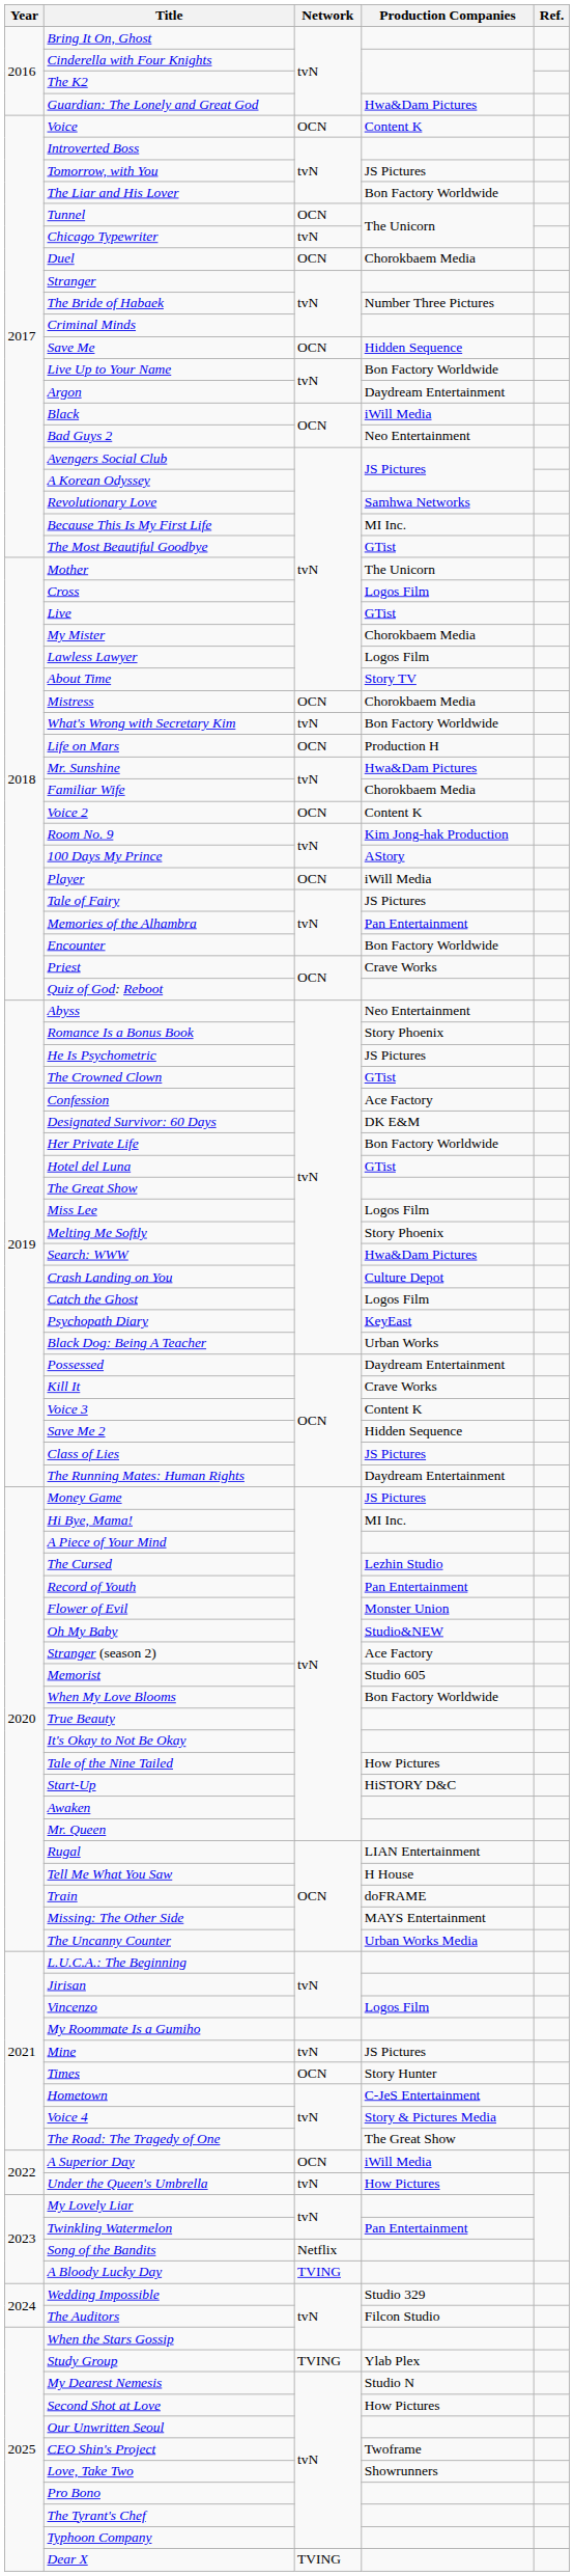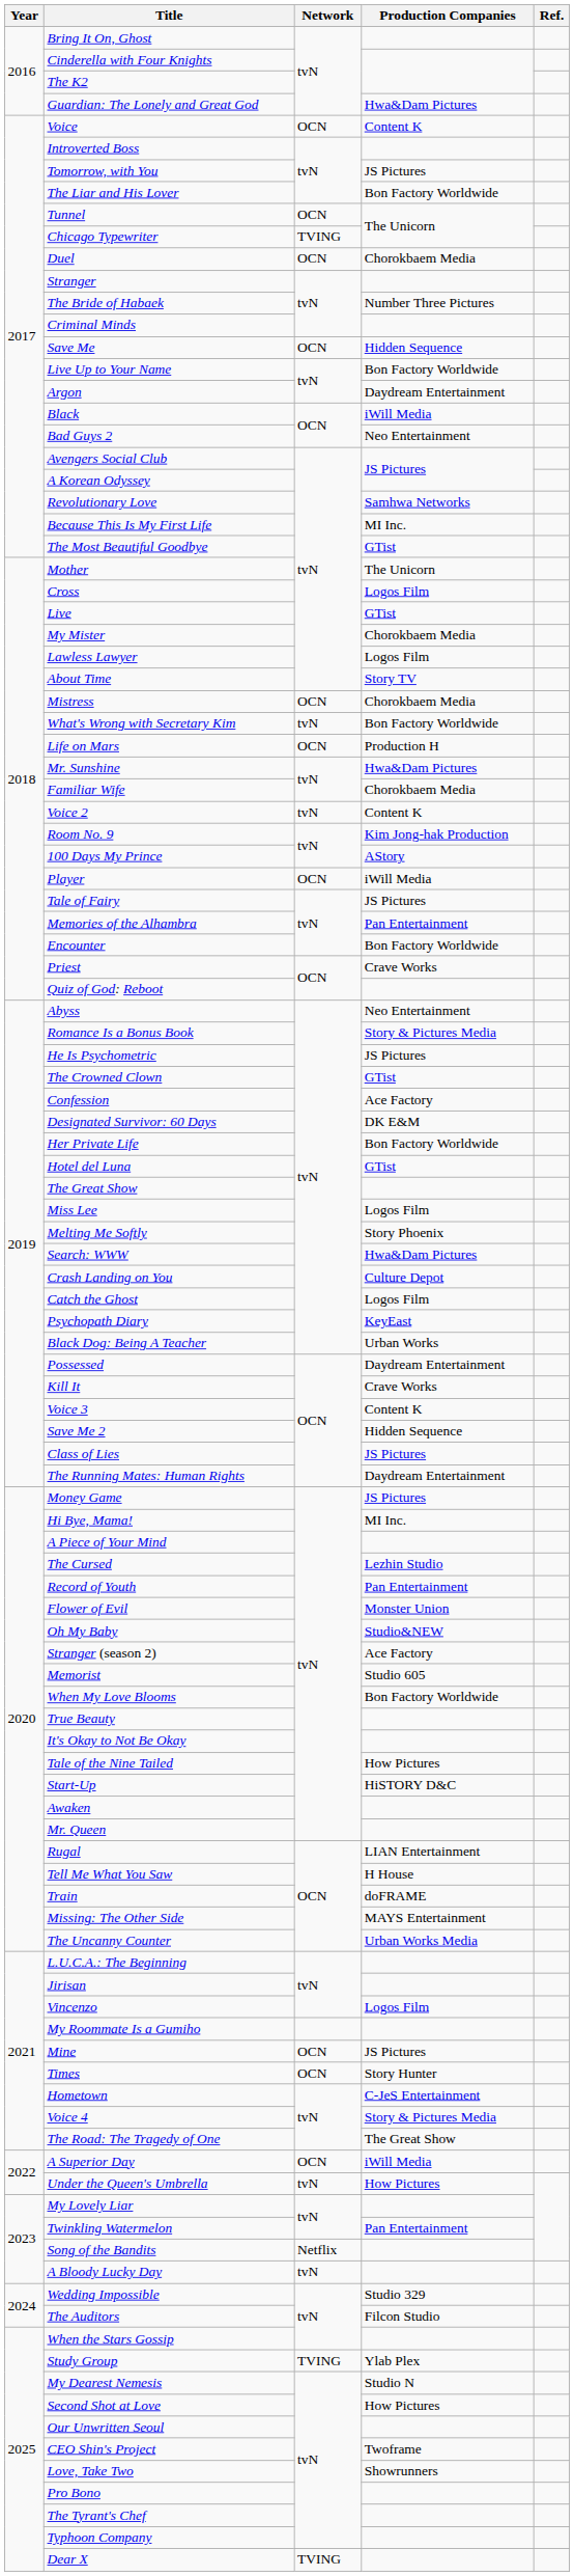 <table class="wikitable" style="width:650px">
 <tr>
 <th>Year</th>
 <th>Title</th>
 <th>Network</th>
 <th>Production Companies</th>
 <th>Ref.</th>
 </tr>
 <tr>
 <td rowspan="4">2016</td>
 <td><em><a href='#'>Bring It On, Ghost</a></em></td>
 <td rowspan="4">tvN</td>
 <td></td>
 <td></td>
 </tr>
 <tr>
 <td><em><a href='#'>Cinderella with Four Knights</a></em></td>
 <td rowspan="2"></td>
 <td></td>
 </tr>
 <tr>
 <td><em><a href='#'>The K2</a></em></td>
 <td></td>
 </tr>
 <tr>
 <td><em><a href='#'>Guardian: The Lonely and Great God</a></em></td>
 <td><a href='#'>Hwa&Dam Pictures</a></td>
 <td></td>
 </tr>
 <tr>
 <td rowspan="20">2017</td>
 <td><em><a href='#'>Voice</a></em></td>
 <td>OCN</td>
 <td><a href='#'>Content K</a></td>
 <td></td>
 </tr>
 <tr>
 <td><em><a href='#'>Introverted Boss</a></em></td>
 <td rowspan="3">tvN</td>
 <td></td>
 <td></td>
 </tr>
 <tr>
 <td><em><a href='#'>Tomorrow, with You</a></em></td>
 <td>JS Pictures</td>
 <td></td>
 </tr>
 <tr>
 <td><em><a href='#'>The Liar and His Lover</a></em></td>
 <td>Bon Factory Worldwide</td>
 <td></td>
 </tr>
 <tr>
 <td><em><a href='#'>Tunnel</a></em></td>
 <td>OCN</td>
 <td rowspan="2">The Unicorn</td>
 <td></td>
 </tr>
 <tr>
 <td><em><a href='#'>Chicago Typewriter</a></em></td>
-<td>tvN</td>
+<td>TVING</td>
 <td></td>
 </tr>
 <tr>
 <td><em><a href='#'>Duel</a></em></td>
 <td>OCN</td>
 <td>Chorokbaem Media</td>
 <td></td>
 </tr>
 <tr>
 <td><em><a href='#'>Stranger</a></em></td>
 <td rowspan="3">tvN</td>
 <td></td>
 <td></td>
 </tr>
 <tr>
 <td><em><a href='#'>The Bride of Habaek</a></em></td>
 <td>Number Three Pictures</td>
 <td></td>
 </tr>
 <tr>
 <td><em><a href='#'>Criminal Minds</a></em></td>
 <td></td>
 <td></td>
 </tr>
 <tr>
 <td><em><a href='#'>Save Me</a></em></td>
 <td>OCN</td>
 <td><a href='#'>Hidden Sequence</a></td>
 <td></td>
 </tr>
 <tr>
 <td><em><a href='#'>Live Up to Your Name</a></em></td>
 <td rowspan="2">tvN</td>
 <td>Bon Factory Worldwide</td>
 <td></td>
 </tr>
 <tr>
 <td><em><a href='#'>Argon</a></em></td>
 <td>Daydream Entertainment</td>
 <td></td>
 </tr>
 <tr>
 <td><em><a href='#'>Black</a></em></td>
 <td rowspan="2">OCN</td>
 <td><a href='#'>iWill Media</a></td>
 <td></td>
 </tr>
 <tr>
 <td><em><a href='#'>Bad Guys 2</a></em></td>
 <td>Neo Entertainment</td>
 <td></td>
 </tr>
 <tr>
 <td><em><a href='#'>Avengers Social Club</a></em></td>
 <td rowspan="11">tvN</td>
 <td rowspan="2"><a href='#'>JS Pictures</a></td>
 <td></td>
 </tr>
 <tr>
 <td><em><a href='#'>A Korean Odyssey</a></em></td>
 <td></td>
 </tr>
 <tr>
 <td><em><a href='#'>Revolutionary Love</a></em></td>
 <td><a href='#'>Samhwa Networks</a></td>
 <td></td>
 </tr>
 <tr>
 <td><em><a href='#'>Because This Is My First Life</a></em></td>
 <td>MI Inc.</td>
 <td></td>
 </tr>
 <tr>
 <td><em><a href='#'>The Most Beautiful Goodbye</a></em></td>
 <td><a href='#'>GTist</a></td>
 <td></td>
 </tr>
 <tr>
 <td rowspan="20">2018</td>
 <td><em><a href='#'>Mother</a></em></td>
 <td>The Unicorn</td>
 <td></td>
 </tr>
 <tr>
 <td><em><a href='#'>Cross</a></em></td>
 <td><a href='#'>Logos Film</a></td>
 <td></td>
 </tr>
 <tr>
 <td><em><a href='#'>Live</a></em></td>
 <td><a href='#'>GTist</a></td>
 <td></td>
 </tr>
 <tr>
 <td><em><a href='#'>My Mister</a></em></td>
 <td>Chorokbaem Media</td>
 <td></td>
 </tr>
 <tr>
 <td><em><a href='#'>Lawless Lawyer</a></em></td>
 <td>Logos Film</td>
 <td></td>
 </tr>
 <tr>
 <td><em><a href='#'>About Time</a></em></td>
 <td><a href='#'>Story TV</a></td>
 <td></td>
 </tr>
 <tr>
 <td><em><a href='#'>Mistress</a></em></td>
 <td>OCN</td>
 <td>Chorokbaem Media</td>
 <td></td>
 </tr>
 <tr>
 <td><em><a href='#'>What's Wrong with Secretary Kim</a></em></td>
 <td>tvN</td>
 <td>Bon Factory Worldwide</td>
 <td></td>
 </tr>
 <tr>
 <td><em><a href='#'>Life on Mars</a></em></td>
 <td>OCN</td>
 <td>Production H</td>
 <td></td>
 </tr>
 <tr>
 <td><em><a href='#'>Mr. Sunshine</a></em></td>
 <td rowspan="2">tvN</td>
 <td><a href='#'>Hwa&Dam Pictures</a></td>
 <td></td>
 </tr>
 <tr>
 <td><em><a href='#'>Familiar Wife</a></em></td>
 <td>Chorokbaem Media</td>
 <td></td>
 </tr>
 <tr>
 <td><em><a href='#'>Voice 2</a></em></td>
-<td>OCN</td>
+<td>tvN</td>
 <td>Content K</td>
 <td></td>
 </tr>
 <tr>
 <td><em><a href='#'>Room No. 9</a></em></td>
 <td rowspan="2">tvN</td>
 <td><a href='#'>Kim Jong-hak Production</a></td>
 <td></td>
 </tr>
 <tr>
 <td><em><a href='#'>100 Days My Prince</a></em></td>
 <td><a href='#'>AStory</a></td>
 <td></td>
 </tr>
 <tr>
 <td><em><a href='#'>Player</a></em></td>
 <td>OCN</td>
 <td>iWill Media</td>
 <td></td>
 </tr>
 <tr>
 <td><em><a href='#'>Tale of Fairy</a></em></td>
 <td rowspan="3">tvN</td>
 <td>JS Pictures</td>
 <td></td>
 </tr>
 <tr>
 <td><em><a href='#'>Memories of the Alhambra</a></em></td>
 <td><a href='#'>Pan Entertainment</a></td>
 <td></td>
 </tr>
 <tr>
 <td><em><a href='#'>Encounter</a></em></td>
 <td>Bon Factory Worldwide</td>
 <td></td>
 </tr>
 <tr>
 <td><em><a href='#'>Priest</a></em></td>
 <td rowspan="2">OCN</td>
 <td>Crave Works</td>
 <td></td>
 </tr>
 <tr>
 <td><em><a href='#'>Quiz of God</a>: <a href='#'>Reboot</a></em></td>
 <td></td>
 <td></td>
 </tr>
 <tr>
 <td rowspan="22">2019</td>
 <td><em><a href='#'>Abyss</a></em></td>
 <td rowspan="16">tvN</td>
 <td>Neo Entertainment</td>
 <td></td>
 </tr>
 <tr>
 <td><em><a href='#'>Romance Is a Bonus Book</a></em></td>
-<td>Story Phoenix</td>
+<td><a href='#'>Story & Pictures Media</a></td>
 <td></td>
 </tr>
 <tr>
 <td><em><a href='#'>He Is Psychometric</a></em></td>
 <td>JS Pictures</td>
 <td></td>
 </tr>
 <tr>
 <td><em><a href='#'>The Crowned Clown</a></em></td>
 <td><a href='#'>GTist</a></td>
 <td></td>
 </tr>
 <tr>
 <td><em><a href='#'>Confession</a></em></td>
 <td>Ace Factory</td>
 <td></td>
 </tr>
 <tr>
 <td><em><a href='#'>Designated Survivor: 60 Days</a></em></td>
 <td>DK E&M</td>
 <td></td>
 </tr>
 <tr>
 <td><em><a href='#'>Her Private Life</a></em></td>
 <td>Bon Factory Worldwide</td>
 <td></td>
 </tr>
 <tr>
 <td><em><a href='#'>Hotel del Luna</a></em></td>
 <td><a href='#'>GTist</a></td>
 <td></td>
 </tr>
 <tr>
 <td><em><a href='#'>The Great Show</a></em></td>
 <td></td>
 <td></td>
 </tr>
 <tr>
 <td><em><a href='#'>Miss Lee</a></em></td>
 <td>Logos Film</td>
 <td></td>
 </tr>
 <tr>
 <td><em><a href='#'>Melting Me Softly</a></em></td>
 <td>Story Phoenix</td>
 <td></td>
 </tr>
 <tr>
 <td><em><a href='#'>Search: WWW</a></em></td>
 <td><a href='#'>Hwa&Dam Pictures</a></td>
 <td></td>
 </tr>
 <tr>
 <td><em><a href='#'>Crash Landing on You</a></em></td>
 <td><a href='#'>Culture Depot</a></td>
 <td></td>
 </tr>
 <tr>
 <td><em><a href='#'>Catch the Ghost</a></em></td>
 <td>Logos Film</td>
 <td></td>
 </tr>
 <tr>
 <td><em><a href='#'>Psychopath Diary</a></em></td>
 <td><a href='#'>KeyEast</a></td>
 <td></td>
 </tr>
 <tr>
 <td><em><a href='#'>Black Dog: Being A Teacher</a></em></td>
 <td>Urban Works</td>
 <td></td>
 </tr>
 <tr>
 <td><em><a href='#'>Possessed</a></em></td>
 <td rowspan="6">OCN</td>
 <td>Daydream Entertainment</td>
 <td></td>
 </tr>
 <tr>
 <td><em><a href='#'>Kill It</a></em></td>
 <td>Crave Works</td>
 <td></td>
 </tr>
 <tr>
 <td><em><a href='#'>Voice 3</a></em></td>
 <td>Content K</td>
 <td></td>
 </tr>
 <tr>
 <td><em><a href='#'>Save Me 2</a></em></td>
 <td>Hidden Sequence</td>
 <td></td>
 </tr>
 <tr>
 <td><em><a href='#'>Class of Lies</a></em></td>
 <td><a href='#'>JS Pictures</a></td>
 <td></td>
 </tr>
 <tr>
 <td><em><a href='#'>The Running Mates: Human Rights</a></em></td>
 <td>Daydream Entertainment</td>
 <td></td>
 </tr>
 <tr>
 <td rowspan="21">2020</td>
 <td><em><a href='#'>Money Game</a></em></td>
 <td rowspan="16">tvN</td>
 <td><a href='#'>JS Pictures</a></td>
 <td></td>
 </tr>
 <tr>
 <td><em><a href='#'>Hi Bye, Mama!</a></em></td>
 <td>MI Inc.</td>
 <td></td>
 </tr>
 <tr>
 <td><em><a href='#'>A Piece of Your Mind</a></em></td>
 <td></td>
 <td></td>
 </tr>
 <tr>
 <td><em><a href='#'>The Cursed</a></em></td>
 <td><a href='#'>Lezhin Studio</a></td>
 <td></td>
 </tr>
 <tr>
 <td><em><a href='#'>Record of Youth</a></em></td>
 <td><a href='#'>Pan Entertainment</a></td>
 <td></td>
 </tr>
 <tr>
 <td><em><a href='#'>Flower of Evil</a></em></td>
 <td><a href='#'>Monster Union</a></td>
 <td></td>
 </tr>
 <tr>
 <td><em><a href='#'>Oh My Baby</a></em></td>
 <td><a href='#'>Studio&NEW</a></td>
 <td></td>
 </tr>
 <tr>
 <td><em><a href='#'>Stranger</a></em> (season 2)</td>
 <td>Ace Factory</td>
 <td></td>
 </tr>
 <tr>
 <td><em><a href='#'>Memorist</a></em></td>
 <td>Studio 605</td>
 <td></td>
 </tr>
 <tr>
 <td><em><a href='#'>When My Love Blooms</a></em></td>
 <td>Bon Factory Worldwide</td>
 <td></td>
 </tr>
 <tr>
 <td><em><a href='#'>True Beauty</a></em></td>
 <td></td>
 <td></td>
 </tr>
 <tr>
 <td><em><a href='#'>It's Okay to Not Be Okay</a></em></td>
 <td></td>
 <td></td>
 </tr>
 <tr>
 <td><em><a href='#'>Tale of the Nine Tailed</a></em></td>
 <td>How Pictures</td>
 <td></td>
 </tr>
 <tr>
 <td><em><a href='#'>Start-Up</a></em></td>
 <td>HiSTORY D&C</td>
 <td></td>
 </tr>
 <tr>
 <td><em><a href='#'>Awaken</a></em></td>
 <td></td>
 <td></td>
 </tr>
 <tr>
 <td><em><a href='#'>Mr. Queen</a></em></td>
 <td></td>
 <td></td>
 </tr>
 <tr>
 <td><em><a href='#'>Rugal</a></em></td>
 <td rowspan="5">OCN</td>
 <td>LIAN Entertainment</td>
 <td></td>
 </tr>
 <tr>
 <td><em><a href='#'>Tell Me What You Saw</a></em></td>
 <td>H House</td>
 <td></td>
 </tr>
 <tr>
 <td><em><a href='#'>Train</a></em></td>
 <td>doFRAME</td>
 <td></td>
 </tr>
 <tr>
 <td><em><a href='#'>Missing: The Other Side</a></em></td>
 <td>MAYS Entertainment</td>
 <td></td>
 </tr>
 <tr>
 <td><em><a href='#'>The Uncanny Counter</a></em></td>
 <td><a href='#'>Urban Works Media</a></td>
 <td></td>
 </tr>
 <tr>
 <td rowspan="9">2021</td>
 <td><em><a href='#'>L.U.C.A.: The Beginning</a></em></td>
 <td rowspan="3">tvN</td>
 <td></td>
 <td></td>
 </tr>
 <tr>
 <td><em><a href='#'>Jirisan</a></em></td>
 <td></td>
 <td></td>
 </tr>
 <tr>
 <td><em><a href='#'>Vincenzo</a></em></td>
 <td><a href='#'>Logos Film</a></td>
 <td></td>
 </tr>
 <tr>
 <td><em><a href='#'>My Roommate Is a Gumiho</a></em></td>
 <td></td>
 <td><a href='#'></a></td>
 <td></td>
 </tr>
 <tr>
 <td><em><a href='#'>Mine</a></em></td>
-<td>tvN</td>
+<td>OCN</td>
 <td>JS Pictures</td>
 <td></td>
 </tr>
 <tr>
 <td><em><a href='#'>Times</a></em></td>
 <td>OCN</td>
 <td>Story Hunter</td>
 <td></td>
 </tr>
 <tr>
 <td><em><a href='#'>Hometown</a></em></td>
 <td rowspan="3">tvN</td>
 <td><a href='#'>C-JeS Entertainment</a></td>
 <td></td>
 </tr>
 <tr>
 <td><em><a href='#'>Voice 4</a></em></td>
 <td><a href='#'>Story & Pictures Media</a></td>
 <td></td>
 </tr>
 <tr>
 <td><em><a href='#'>The Road: The Tragedy of One</a></em></td>
 <td>The Great Show</td>
 <td></td>
 </tr>
 <tr>
 <td rowspan="2">2022</td>
 <td><em><a href='#'>A Superior Day</a></em></td>
 <td>OCN</td>
 <td><a href='#'>iWill Media</a></td>
 <td></td>
 </tr>
 <tr>
 <td><em><a href='#'>Under the Queen's Umbrella</a></em></td>
 <td>tvN</td>
 <td><a href='#'>How Pictures</a></td>
 </tr>
 <tr>
 <td rowspan="4">2023</td>
 <td><em><a href='#'>My Lovely Liar</a></em></td>
 <td rowspan="2">tvN</td>
 <td></td>
 </tr>
 <tr>
 <td><em><a href='#'>Twinkling Watermelon</a></em></td>
 <td><a href='#'>Pan Entertainment</a></td>
 </tr>
 <tr>
 <td><em><a href='#'>Song of the Bandits</a></em></td>
 <td>Netflix</td>
 <td></td>
 </tr>
 <tr>
 <td><em><a href='#'>A Bloody Lucky Day</a></em></td>
-<td><a href='#'>TVING</a></td>
+<td>tvN</td>
 <td></td>
 <td></td>
 </tr>
 <tr>
 <td rowspan="2">2024</td>
 <td><em><a href='#'>Wedding Impossible</a></em></td>
 <td rowspan="3">tvN</td>
 <td>Studio 329</td>
 <td></td>
 </tr>
 <tr>
 <td><em><a href='#'>The Auditors</a></em></td>
 <td>Filcon Studio</td>
 <td></td>
 </tr>
 <tr>
 <td rowspan="11">2025</td>
 <td><em><a href='#'>When the Stars Gossip</a></em></td>
 <td></td>
 <td></td>
 </tr>
 <tr>
 <td><em><a href='#'>Study Group</a></em></td>
 <td>TVING</td>
 <td>Ylab Plex</td>
 <td></td>
 </tr>
 <tr>
 <td><em><a href='#'>My Dearest Nemesis</a></em></td>
 <td rowspan="8">tvN</td>
 <td>Studio N</td>
 <td></td>
 </tr>
 <tr>
 <td><em><a href='#'>Second Shot at Love</a></em></td>
 <td>How Pictures</td>
 <td></td>
 </tr>
 <tr>
 <td><em><a href='#'>Our Unwritten Seoul</a></em></td>
 <td></td>
 <td></td>
 </tr>
 <tr>
 <td><em><a href='#'>CEO Shin's Project</a></em></td>
 <td>Twoframe</td>
 <td></td>
 </tr>
 <tr>
 <td><em><a href='#'>Love, Take Two</a></em></td>
 <td>Showrunners</td>
 <td></td>
 </tr>
 <tr>
 <td><em><a href='#'>Pro Bono</a></em></td>
 <td></td>
 <td></td>
 </tr>
 <tr>
 <td><em><a href='#'>The Tyrant's Chef</a></em></td>
 <td></td>
 <td></td>
 </tr>
 <tr>
 <td><em><a href='#'>Typhoon Company</a></em></td>
 <td></td>
 <td></td>
 </tr>
 <tr>
 <td><em><a href='#'>Dear X</a></em></td>
 <td>TVING</td>
 <td></td>
 <td></td>
 </tr>
 </table>
